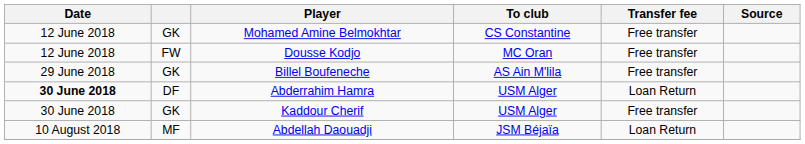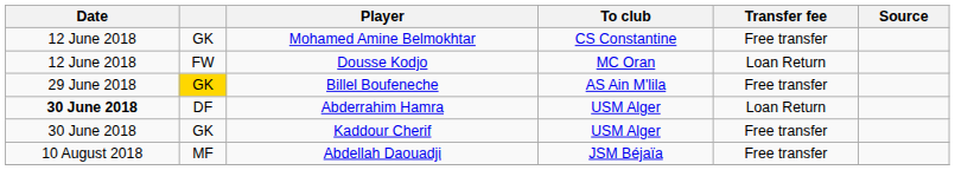 <table class="wikitable sortable" style="width:70%; text-align:center; font-size:85%; text-align:centre;">
 <tr>
 <th>Date</th>
 <th></th>
 <th>Player</th>
 <th>To club</th>
 <th>Transfer fee</th>
 <th>Source</th>
 </tr>
 <tr>
 <td>12 June 2018</td>
 <td>GK</td>
 <td> <a href='#'>Mohamed Amine Belmokhtar</a></td>
 <td><a href='#'>CS Constantine</a></td>
 <td>Free transfer</td>
 <td></td>
 </tr>
 <tr>
 <td>12 June 2018</td>
 <td>FW</td>
 <td> <a href='#'>Dousse Kodjo</a></td>
 <td><a href='#'>MC Oran</a></td>
-<td>Free transfer</td>
+<td>Loan Return</td>
 <td></td>
 </tr>
 <tr>
 <td>29 June 2018</td>
-<td>GK</td>
+<td style="background: gold;">GK</td>
 <td> <a href='#'>Billel Boufeneche</a></td>
 <td><a href='#'>AS Ain M'lila</a></td>
 <td>Free transfer</td>
 <td></td>
 </tr>
 <tr>
 <td><strong>30 June 2018</strong></td>
 <td>DF</td>
 <td> <a href='#'>Abderrahim Hamra</a></td>
 <td> <a href='#'>USM Alger</a></td>
 <td>Loan Return</td>
 <td></td>
 </tr>
 <tr>
 <td>30 June 2018</td>
 <td>GK</td>
 <td> <a href='#'>Kaddour Cherif</a></td>
 <td> <a href='#'>USM Alger</a></td>
 <td>Free transfer</td>
 <td></td>
 </tr>
 <tr>
 <td>10 August 2018</td>
 <td>MF</td>
 <td> <a href='#'>Abdellah Daouadji</a></td>
 <td><a href='#'>JSM Béjaïa</a></td>
-<td>Loan Return</td>
+<td>Free transfer</td>
 <td></td>
 </tr>
 <tr>
 </tr>
 </table>
